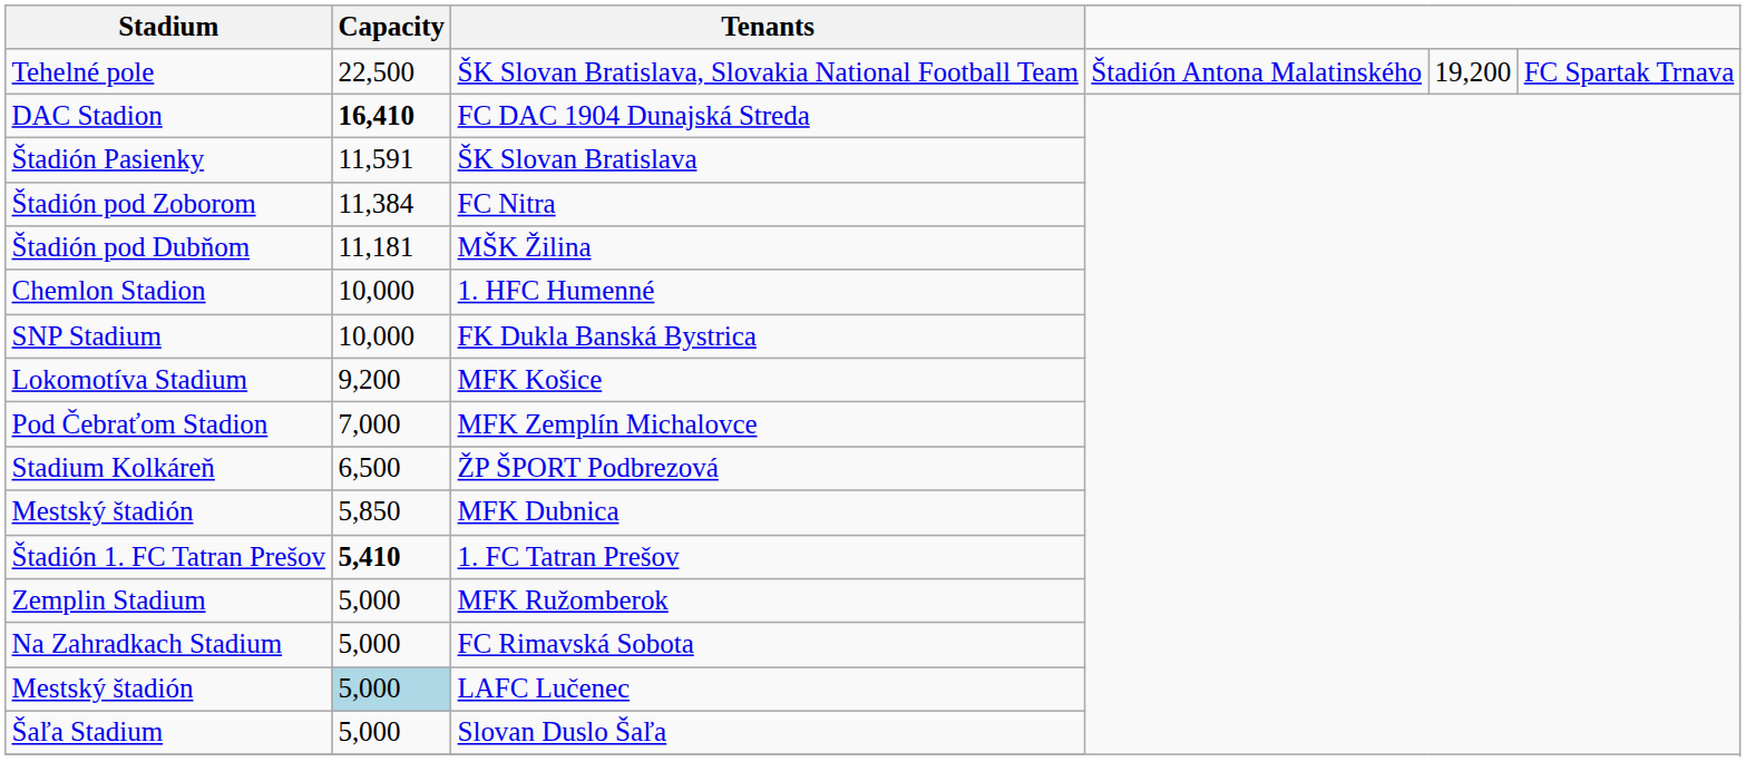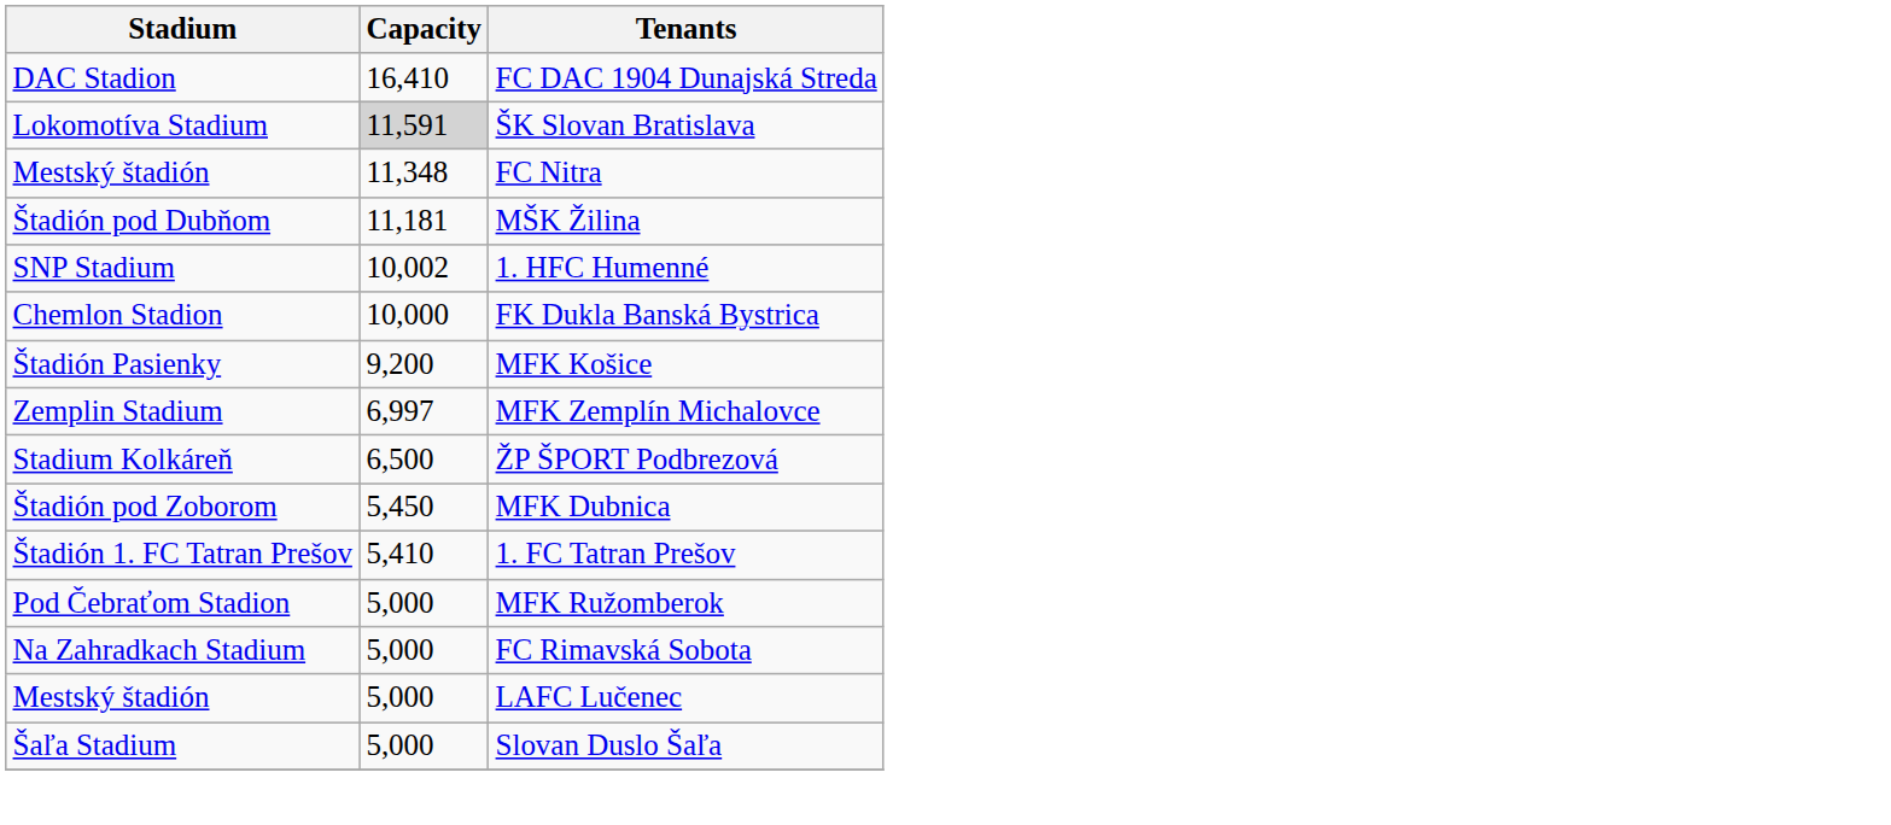 <table class="wikitable sortable">
 <tr>
 <th>Stadium</th>
 <th>Capacity</th>
 <th>Tenants</th>
 </tr>
 <tr>
-<td><a href='#'>Tehelné pole</a></td>
-<td>22,500</td>
-<td><a href='#'>ŠK Slovan Bratislava, Slovakia National Football Team</a></td>
-<td><a href='#'>Štadión Antona Malatinského</a></td>
-<td>19,200</td>
-<td><a href='#'>FC Spartak Trnava</a></td>
-</tr>
-<tr>
 <td><a href='#'>DAC Stadion</a></td>
-<td><strong>16,410</strong></td>
+<td>16,410</td>
 <td><a href='#'>FC DAC 1904 Dunajská Streda</a></td>
 </tr>
 <tr>
-<td><a href='#'>Štadión Pasienky</a></td>
-<td>11,591</td>
+<td><a href='#'>Lokomotíva Stadium</a></td>
+<td style="background: lightgrey;">11,591</td>
 <td><a href='#'>ŠK Slovan Bratislava</a></td>
 </tr>
 <tr>
-<td><a href='#'>Štadión pod Zoborom</a></td>
-<td>11,384</td>
+<td><a href='#'>Mestský štadión</a></td>
+<td>11,348</td>
 <td><a href='#'>FC Nitra</a></td>
 </tr>
 <tr>
 <td><a href='#'>Štadión pod Dubňom</a></td>
 <td>11,181</td>
 <td><a href='#'>MŠK Žilina</a></td>
 </tr>
 <tr>
-<td><a href='#'>Chemlon Stadion</a></td>
-<td>10,000</td>
+<td><a href='#'>SNP Stadium</a></td>
+<td>10,002</td>
 <td><a href='#'>1. HFC Humenné</a></td>
 </tr>
 <tr>
-<td><a href='#'>SNP Stadium</a></td>
+<td><a href='#'>Chemlon Stadion</a></td>
 <td>10,000</td>
 <td><a href='#'>FK Dukla Banská Bystrica</a></td>
 </tr>
 <tr>
-<td><a href='#'>Lokomotíva Stadium</a></td>
+<td><a href='#'>Štadión Pasienky</a></td>
 <td>9,200</td>
 <td><a href='#'>MFK Košice</a></td>
 </tr>
 <tr>
-<td><a href='#'>Pod Čebraťom Stadion</a></td>
-<td>7,000</td>
+<td><a href='#'>Zemplin Stadium</a></td>
+<td>6,997</td>
 <td><a href='#'>MFK Zemplín Michalovce</a></td>
 </tr>
 <tr>
 <td><a href='#'>Stadium Kolkáreň</a></td>
 <td>6,500</td>
 <td><a href='#'>ŽP ŠPORT Podbrezová</a></td>
 </tr>
 <tr>
-<td><a href='#'>Mestský štadión</a></td>
-<td>5,850</td>
+<td><a href='#'>Štadión pod Zoborom</a></td>
+<td>5,450</td>
 <td><a href='#'>MFK Dubnica</a></td>
 </tr>
 <tr>
 <td><a href='#'>Štadión 1. FC Tatran Prešov</a></td>
-<td><strong>5,410</strong></td>
+<td>5,410</td>
 <td><a href='#'>1. FC Tatran Prešov</a></td>
 </tr>
 <tr>
-<td><a href='#'>Zemplin Stadium</a></td>
+<td><a href='#'>Pod Čebraťom Stadion</a></td>
 <td>5,000</td>
 <td><a href='#'>MFK Ružomberok</a></td>
 </tr>
 <tr>
 <td><a href='#'>Na Zahradkach Stadium</a></td>
 <td>5,000</td>
 <td><a href='#'>FC Rimavská Sobota</a></td>
 </tr>
 <tr>
 <td><a href='#'>Mestský štadión</a></td>
-<td style="background: lightblue;">5,000</td>
+<td>5,000</td>
 <td><a href='#'>LAFC Lučenec</a></td>
 </tr>
 <tr>
 <td><a href='#'>Šaľa Stadium</a></td>
 <td>5,000</td>
 <td><a href='#'>Slovan Duslo Šaľa</a></td>
 </tr>
 <tr>
 </tr>
 </table>
